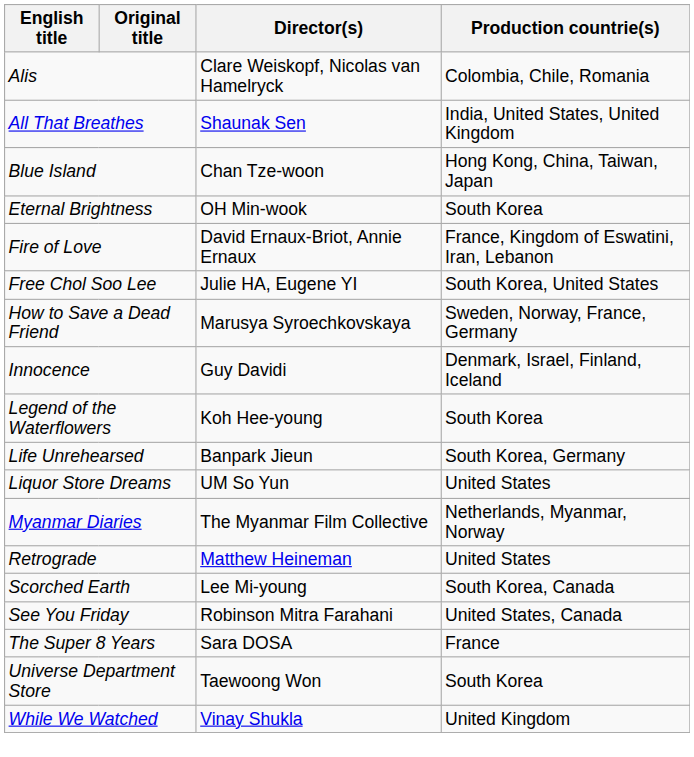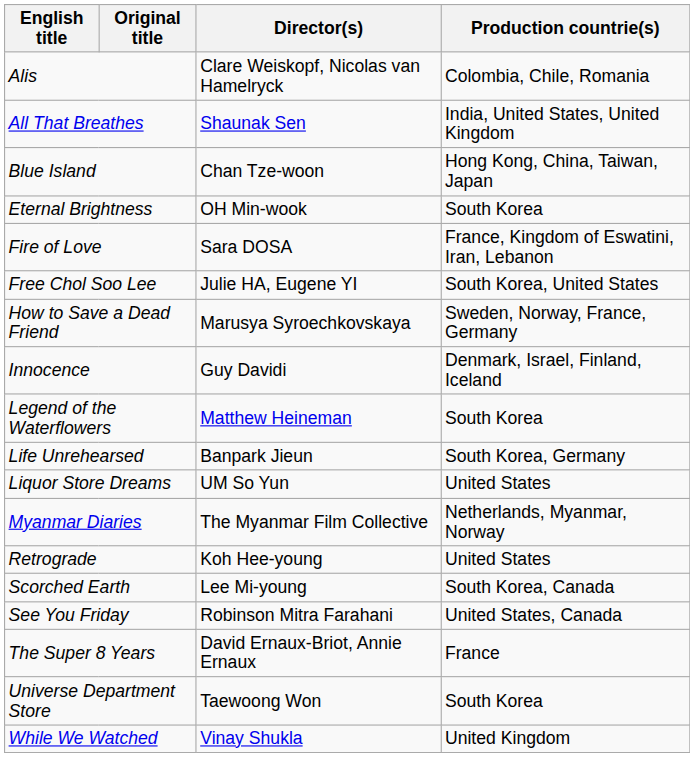 <table class="sortable wikitable" style="width:100%; margin-bottom:4px" cellpadding="5">
 <tr>
 <th scope="col">English title</th>
 <th scope="col">Original title</th>
 <th scope="col">Director(s)</th>
 <th scope="col">Production countrie(s)</th>
 </tr>
 <tr>
 <td colspan=2><em>Alis</em></td>
 <td>Clare Weiskopf, Nicolas van Hamelryck</td>
 <td>Colombia, Chile, Romania</td>
 </tr>
 <tr>
 <td colspan=2><em><a href='#'>All That Breathes</a></em></td>
 <td><a href='#'>Shaunak Sen</a></td>
 <td>India, United States, United Kingdom</td>
 </tr>
 <tr>
 <td colspan=2><em>Blue Island</em></td>
 <td>Chan Tze-woon</td>
 <td>Hong Kong, China, Taiwan, Japan</td>
 </tr>
 <tr>
 <td colspan=2><em>Eternal Brightness</em></td>
 <td>OH Min-wook</td>
 <td>South Korea</td>
 </tr>
 <tr>
 <td colspan=2><em>Fire of Love</em></td>
-<td>David Ernaux-Briot, Annie Ernaux</td>
+<td>Sara DOSA</td>
 <td>France, Kingdom of Eswatini, Iran, Lebanon</td>
 </tr>
 <tr>
 <td colspan=2><em>Free Chol Soo Lee</em></td>
 <td>Julie HA, Eugene YI</td>
 <td>South Korea, United States</td>
 </tr>
 <tr>
 <td colspan=2><em>How to Save a Dead Friend</em></td>
 <td>Marusya Syroechkovskaya</td>
 <td>Sweden, Norway, France, Germany</td>
 </tr>
 <tr>
 <td colspan=2><em>Innocence</em></td>
 <td>Guy Davidi</td>
 <td>Denmark, Israel, Finland, Iceland</td>
 </tr>
 <tr>
 <td colspan=2><em>Legend of the Waterflowers</em></td>
-<td>Koh Hee-young</td>
+<td><a href='#'>Matthew Heineman</a></td>
 <td>South Korea</td>
 </tr>
 <tr>
 <td colspan=2><em>Life Unrehearsed</em></td>
 <td>Banpark Jieun</td>
 <td>South Korea, Germany</td>
 </tr>
 <tr>
 <td colspan=2><em>Liquor Store Dreams</em></td>
 <td>UM So Yun</td>
 <td>United States</td>
 </tr>
 <tr>
 <td colspan=2><em><a href='#'>Myanmar Diaries</a></em></td>
 <td>The Myanmar Film Collective</td>
 <td>Netherlands, Myanmar, Norway</td>
 </tr>
 <tr>
 <td colspan=2><em>Retrograde</em></td>
-<td><a href='#'>Matthew Heineman</a></td>
+<td>Koh Hee-young</td>
 <td>United States</td>
 </tr>
 <tr>
 <td colspan=2><em>Scorched Earth</em></td>
 <td>Lee Mi-young</td>
 <td>South Korea, Canada</td>
 </tr>
 <tr>
 <td colspan=2><em>See You Friday</em></td>
 <td>Robinson	Mitra Farahani</td>
 <td>United States, Canada</td>
 </tr>
 <tr>
 <td colspan=2><em>The Super 8 Years</em></td>
-<td>Sara DOSA</td>
+<td>David Ernaux-Briot, Annie Ernaux</td>
 <td>France</td>
 </tr>
 <tr>
 <td colspan=2><em>Universe Department Store</em></td>
 <td>Taewoong Won</td>
 <td>South Korea</td>
 </tr>
 <tr>
 <td colspan=2><em><a href='#'>While We Watched</a></em></td>
 <td><a href='#'>Vinay Shukla</a></td>
 <td>United Kingdom</td>
 </tr>
 <tr>
 </tr>
 </table>
